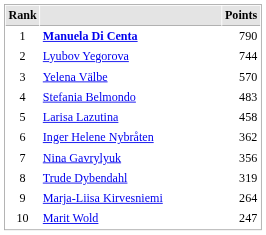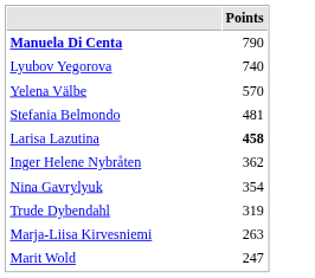 <table cellspacing="1" cellpadding="3" style="border:1px solid #AAAAAA;font-size:86%">
 <tr style="background-color: #E4E4E4;">
-<th style="border-bottom:1px solid #AAAAAA" width=10>Rank</th>
 <th style="border-bottom:1px solid #AAAAAA" width=200></th>
 <th style="border-bottom:1px solid #AAAAAA" width=20 align=right>Points</th>
 </tr>
 <tr>
-<td align=center>1</td>
 <td> <strong><a href='#'>Manuela Di Centa</a></strong></td>
 <td align=right>790</td>
 </tr>
 <tr>
-<td align=center>2</td>
 <td> <a href='#'>Lyubov Yegorova</a></td>
-<td align=right>744</td>
+<td align=right>740</td>
 </tr>
 <tr>
-<td align=center>3</td>
 <td> <a href='#'>Yelena Välbe</a></td>
 <td align=right>570</td>
 </tr>
 <tr>
-<td align=center>4</td>
 <td> <a href='#'>Stefania Belmondo</a></td>
-<td align=right>483</td>
+<td align=right>481</td>
 </tr>
 <tr>
-<td align=center>5</td>
 <td> <a href='#'>Larisa Lazutina</a></td>
-<td align=right>458</td>
+<td align=right><strong>458</strong></td>
 </tr>
 <tr>
-<td align=center>6</td>
 <td> <a href='#'>Inger Helene Nybråten</a></td>
 <td align=right>362</td>
 </tr>
 <tr>
-<td align=center>7</td>
 <td> <a href='#'>Nina Gavrylyuk</a></td>
-<td align=right>356</td>
+<td align=right>354</td>
 </tr>
 <tr>
-<td align=center>8</td>
 <td> <a href='#'>Trude Dybendahl</a></td>
 <td align=right>319</td>
 </tr>
 <tr>
-<td align=center>9</td>
 <td> <a href='#'>Marja-Liisa Kirvesniemi</a></td>
-<td align=right>264</td>
+<td align=right>263</td>
 </tr>
 <tr>
-<td align=center>10</td>
 <td> <a href='#'>Marit Wold</a></td>
 <td align=right>247</td>
 </tr>
 </table>
